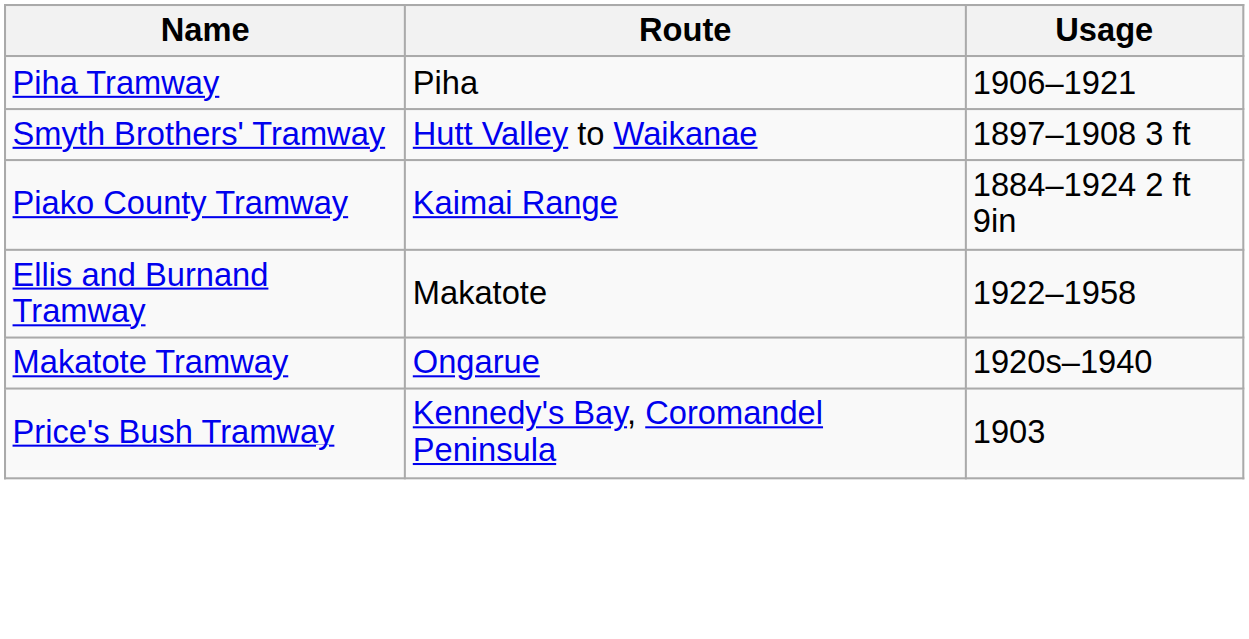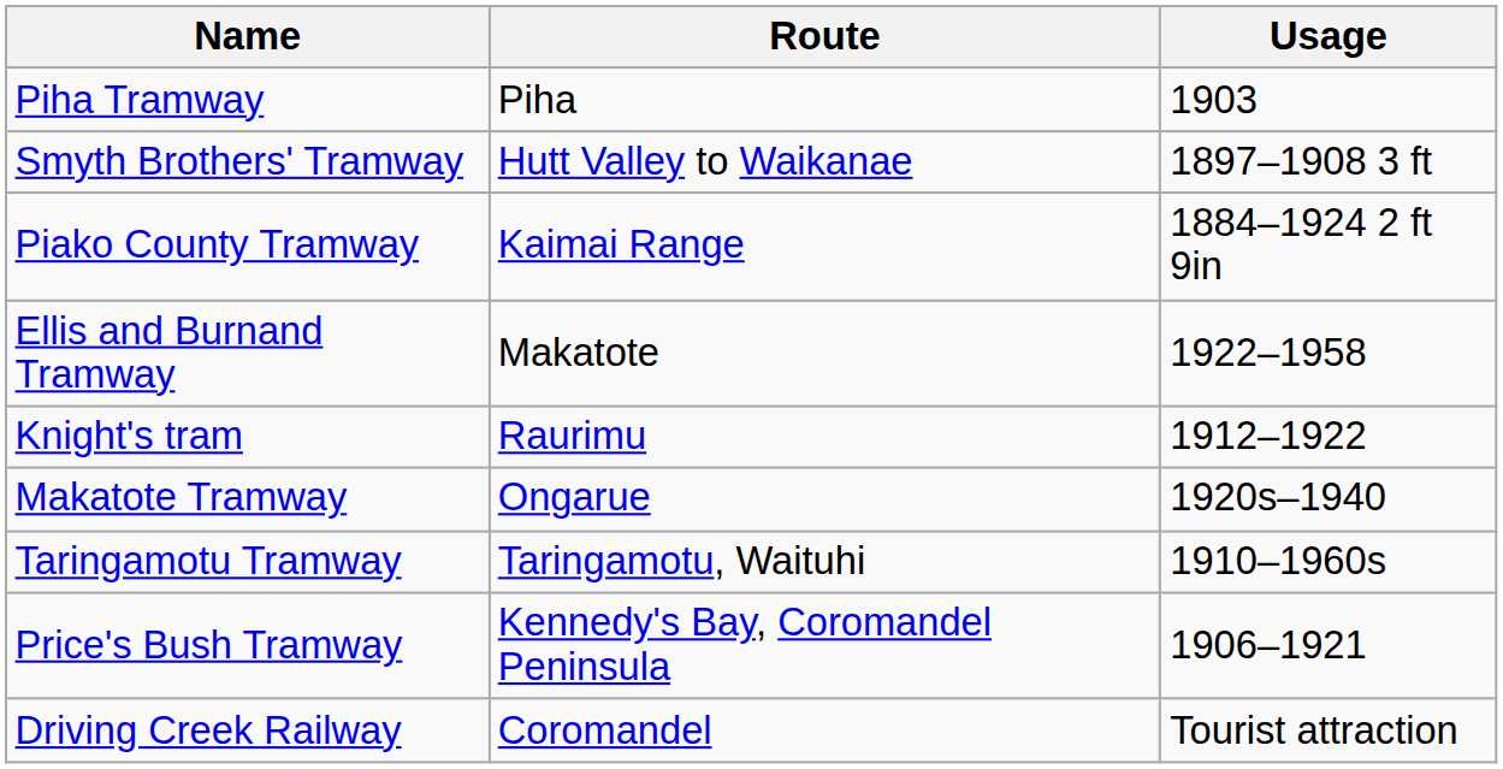 <table class="wikitable">
 <tr>
 <th>Name</th>
 <th>Route</th>
 <th>Usage</th>
 </tr>
 <tr>
 <td><a href='#'>Piha Tramway</a></td>
 <td>Piha</td>
-<td>1906–1921</td>
+<td>1903</td>
 </tr>
 <tr>
 <td><a href='#'>Smyth Brothers' Tramway</a></td>
 <td><a href='#'>Hutt Valley</a> to <a href='#'>Waikanae</a></td>
 <td>1897–1908 3 ft</td>
 </tr>
 <tr>
 <td><a href='#'>Piako County Tramway</a></td>
 <td><a href='#'>Kaimai Range</a></td>
 <td>1884–1924 2 ft 9in</td>
 </tr>
 <tr>
 <td><a href='#'>Ellis and Burnand Tramway</a></td>
 <td>Makatote</td>
 <td>1922–1958</td>
 </tr>
 <tr>
+<td><a href='#'>Knight's tram</a></td>
+<td><a href='#'>Raurimu</a></td>
+<td>1912–1922</td>
+</tr>
+<tr>
 <td><a href='#'>Makatote Tramway</a></td>
 <td><a href='#'>Ongarue</a></td>
 <td>1920s–1940</td>
 </tr>
 <tr>
+<td><a href='#'>Taringamotu Tramway</a></td>
+<td><a href='#'>Taringamotu</a>, Waituhi</td>
+<td>1910–1960s</td>
+</tr>
+<tr>
 <td><a href='#'>Price's Bush Tramway</a></td>
 <td><a href='#'>Kennedy's Bay</a>, <a href='#'>Coromandel Peninsula</a></td>
-<td>1903</td>
+<td>1906–1921</td>
+</tr>
+<tr>
+<td><a href='#'>Driving Creek Railway</a></td>
+<td><a href='#'>Coromandel</a></td>
+<td>Tourist attraction</td>
 </tr>
 </table>
